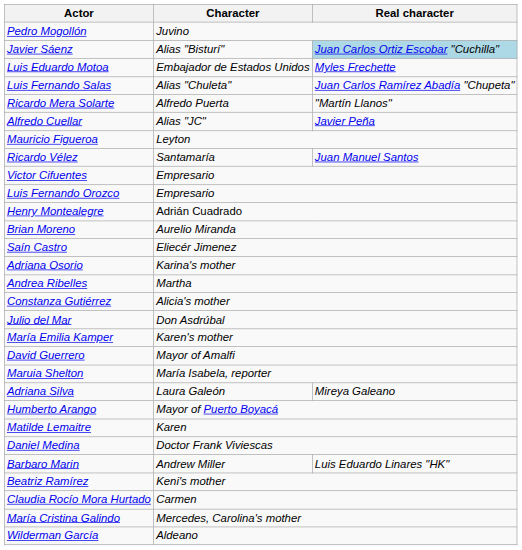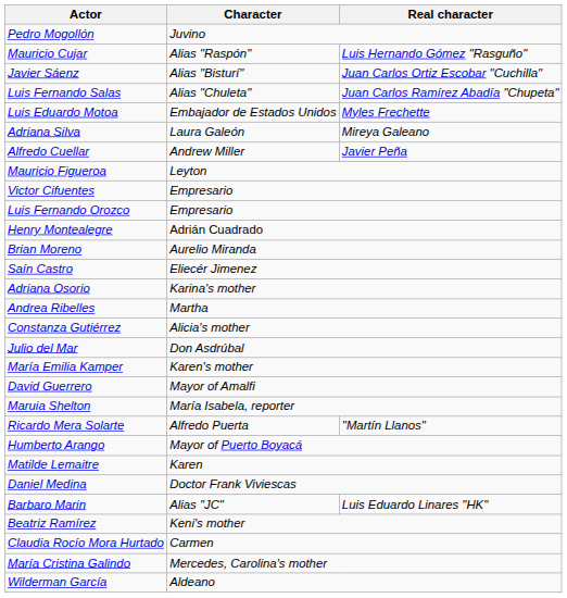 <table class="wikitable sortable">
 <tr>
 <th>Actor</th>
 <th>Character</th>
 <th>Real character</th>
 </tr>
 <tr>
 <td><em><a href='#'>Pedro Mogollón</a></em></td>
 <td colspan="2"><em>Juvino</em></td>
 </tr>
 <tr>
+<td><em><a href='#'>Mauricio Cujar</a></em></td>
+<td><em>Alias "Raspón"</em></td>
+<td><em><a href='#'>Luis Hernando Gómez</a> "Rasguño"</em></td>
+</tr>
+<tr>
 <td><em><a href='#'>Javier Sáenz</a></em></td>
 <td><em>Alias "Bisturí"</em></td>
-<td style="background: lightblue;"><em><a href='#'>Juan Carlos Ortiz Escobar</a> "Cuchilla"</em></td>
+<td><em><a href='#'>Juan Carlos Ortiz Escobar</a> "Cuchilla"</em></td>
+</tr>
+<tr>
+<td><em><a href='#'>Luis Fernando Salas</a></em></td>
+<td><em>Alias "Chuleta"</em></td>
+<td><em><a href='#'>Juan Carlos Ramírez Abadía</a> "Chupeta"</em></td>
 </tr>
 <tr>
 <td><em><a href='#'>Luis Eduardo Motoa</a></em></td>
 <td><em>Embajador de Estados Unidos</em></td>
 <td><em><a href='#'>Myles Frechette</a></em></td>
 </tr>
 <tr>
-<td><em><a href='#'>Luis Fernando Salas</a></em></td>
-<td><em>Alias "Chuleta"</em></td>
-<td><em><a href='#'>Juan Carlos Ramírez Abadía</a> "Chupeta"</em></td>
-</tr>
-<tr>
-<td><em><a href='#'>Ricardo Mera Solarte</a></em></td>
-<td><em>Alfredo Puerta</em></td>
-<td><em>"Martín Llanos"</em></td>
+<td><em><a href='#'>Adriana Silva</a></em></td>
+<td><em>Laura Galeón</em></td>
+<td><em>Mireya Galeano</em></td>
 </tr>
 <tr>
 <td><em><a href='#'>Alfredo Cuellar</a></em></td>
-<td><em>Alias "JC"</em></td>
+<td><em>Andrew Miller</em></td>
 <td><em><a href='#'>Javier Peña</a></em></td>
 </tr>
 <tr>
 <td><em><a href='#'>Mauricio Figueroa</a></em></td>
 <td colspan="2"><em>Leyton</em></td>
-</tr>
-<tr>
-<td><em><a href='#'>Ricardo Vélez</a></em></td>
-<td><em>Santamaría</em></td>
-<td><em><a href='#'>Juan Manuel Santos</a></em></td>
 </tr>
 <tr>
 <td><em><a href='#'>Victor Cifuentes</a></em></td>
 <td colspan="2"><em>Empresario</em></td>
 </tr>
 <tr>
 <td><em><a href='#'>Luis Fernando Orozco</a></em></td>
 <td colspan="2"><em>Empresario</em></td>
 </tr>
 <tr>
 <td><em><a href='#'>Henry Montealegre</a></em></td>
 <td colspan="2">Adrián Cuadrado</td>
 </tr>
 <tr>
 <td><em><a href='#'>Brian Moreno</a></em></td>
 <td colspan="2"><em>Aurelio Miranda</em></td>
 </tr>
 <tr>
 <td><em><a href='#'>Saín Castro</a></em></td>
 <td colspan="2"><em>Eliecér Jimenez</em></td>
 </tr>
 <tr>
 <td><em><a href='#'>Adriana Osorio</a></em></td>
 <td colspan="2"><em>Karina's mother</em></td>
 </tr>
 <tr>
 <td><em><a href='#'>Andrea Ribelles</a></em></td>
 <td colspan="2"><em>Martha</em></td>
 </tr>
 <tr>
 <td><em><a href='#'>Constanza Gutiérrez</a></em></td>
 <td colspan="2"><em>Alicia's mother</em></td>
 </tr>
 <tr>
 <td><em><a href='#'>Julio del Mar</a></em></td>
 <td colspan="2"><em>Don Asdrúbal</em></td>
 </tr>
 <tr>
 <td><em><a href='#'>María Emilia Kamper</a></em></td>
 <td colspan="2"><em>Karen's mother</em></td>
 </tr>
 <tr>
 <td><em><a href='#'>David Guerrero</a></em></td>
 <td colspan="2"><em>Mayor of Amalfi</em></td>
 </tr>
 <tr>
 <td><em><a href='#'>Maruia Shelton</a></em></td>
 <td colspan="2"><em>María Isabela, reporter</em></td>
 </tr>
 <tr>
-<td><em><a href='#'>Adriana Silva</a></em></td>
-<td><em>Laura Galeón</em></td>
-<td><em>Mireya Galeano</em></td>
+<td><em><a href='#'>Ricardo Mera Solarte</a></em></td>
+<td><em>Alfredo Puerta</em></td>
+<td><em>"Martín Llanos"</em></td>
 </tr>
 <tr>
 <td><em><a href='#'>Humberto Arango</a></em></td>
 <td colspan="2"><em>Mayor of <a href='#'>Puerto Boyacá</a></em></td>
 </tr>
 <tr>
 <td><em><a href='#'>Matilde Lemaitre</a></em></td>
 <td colspan="2"><em>Karen</em></td>
 </tr>
 <tr>
 <td><em><a href='#'>Daniel Medina</a></em></td>
 <td colspan="2"><em>Doctor Frank Viviescas</em></td>
 </tr>
 <tr>
 <td><em><a href='#'>Barbaro Marin</a></em></td>
-<td><em>Andrew Miller</em></td>
+<td><em>Alias "JC"</em></td>
 <td><em>Luis Eduardo Linares "HK"</em></td>
 </tr>
 <tr>
 <td><em><a href='#'>Beatriz Ramírez</a></em></td>
 <td colspan="2"><em>Keni's mother</em></td>
 </tr>
 <tr>
 <td><em><a href='#'>Claudia Rocío Mora Hurtado</a></em></td>
 <td colspan="2"><em>Carmen</em></td>
 </tr>
 <tr>
 <td><em><a href='#'>María Cristina Galindo</a></em></td>
 <td colspan="2"><em>Mercedes, Carolina's mother</em></td>
 </tr>
 <tr>
 <td><em><a href='#'>Wilderman García</a></em></td>
 <td colspan="2"><em>Aldeano</em></td>
 </tr>
 </table>
